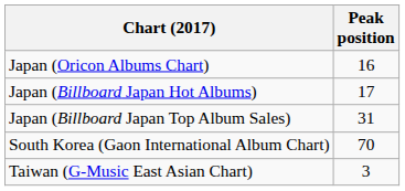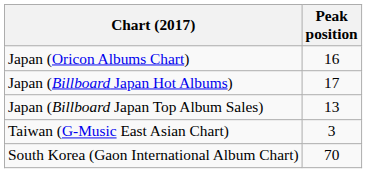 <table class="wikitable sortable">
 <tr>
 <th>Chart (2017)</th>
 <th>Peak<br>position</th>
 </tr>
 <tr>
 <td>Japan (<a href='#'>Oricon Albums Chart</a>)</td>
 <td align="center">16</td>
 </tr>
 <tr>
 <td>Japan (<a href='#'><em>Billboard</em> Japan Hot Albums</a>)</td>
 <td align="center">17</td>
 </tr>
 <tr>
 <td>Japan (<em>Billboard</em> Japan Top Album Sales)</td>
-<td align="center">31</td>
+<td align="center">13</td>
+</tr>
+<tr>
+<td>Taiwan (<a href='#'>G-Music</a> East Asian Chart)</td>
+<td align="center">3</td>
 </tr>
 <tr>
 <td>South Korea (Gaon International Album Chart)</td>
 <td align="center">70</td>
 </tr>
-<tr>
-<td>Taiwan (<a href='#'>G-Music</a> East Asian Chart)</td>
-<td align="center">3</td>
-</tr>
 </table>
